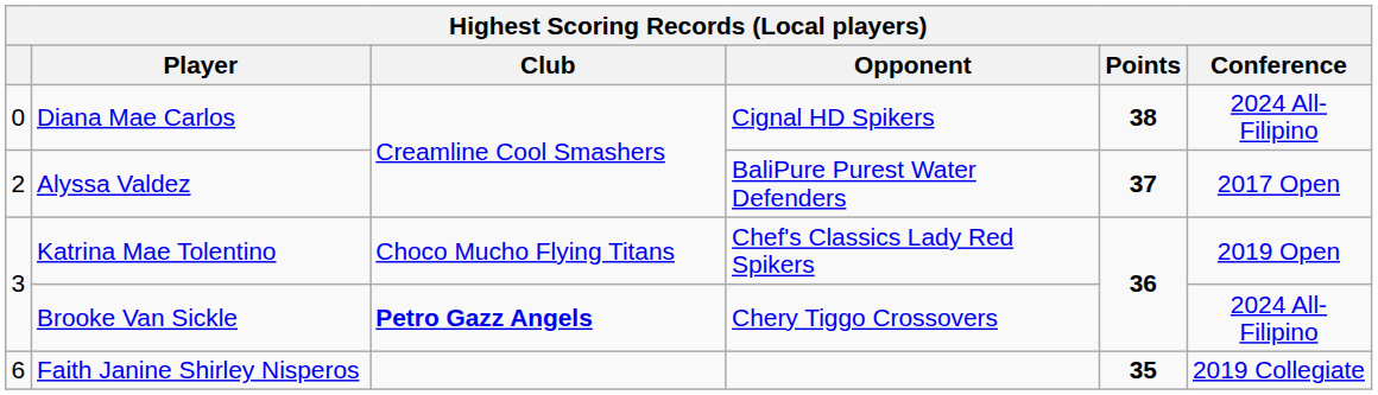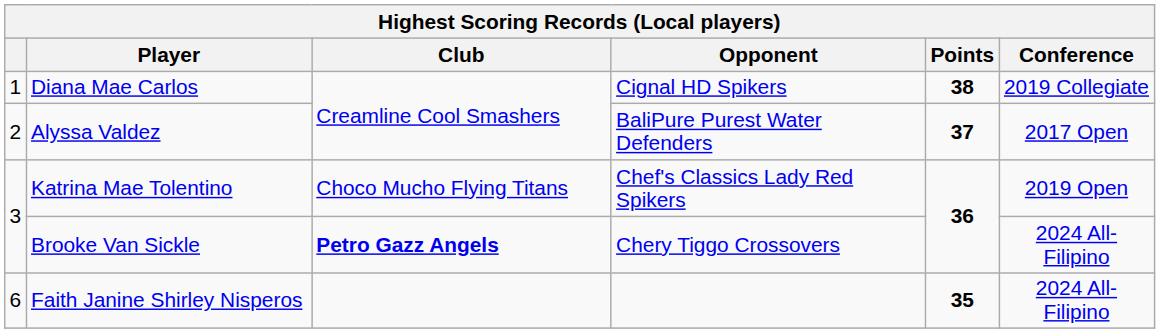 <table class="wikitable sortable" style=font-size:90%>
 <tr>
 <th colspan=7>Highest Scoring Records (Local players)</th>
 </tr>
 <tr>
 <th></th>
 <th width=190>Player</th>
 <th width=200>Club</th>
 <th width=210>Opponent</th>
 <th width=20>Points</th>
 <th width=100>Conference</th>
 </tr>
 <tr>
-<td align=center>0</td>
+<td align=center>1</td>
 <td> <a href='#'>Diana Mae Carlos</a></td>
 <td rowspan=2> <a href='#'>Creamline Cool Smashers</a></td>
 <td> <a href='#'>Cignal HD Spikers</a></td>
 <td align=center><strong>38</strong></td>
-<td align=center><a href='#'>2024 All-Filipino</a></td>
+<td align=center><a href='#'>2019 Collegiate</a></td>
 </tr>
 <tr>
 <td align=center>2</td>
 <td> <a href='#'>Alyssa Valdez</a></td>
 <td> <a href='#'>BaliPure Purest Water Defenders</a></td>
 <td align=center><strong>37</strong></td>
 <td align=center><a href='#'>2017 Open</a></td>
 </tr>
 <tr>
 <td rowspan=2 align=center>3</td>
 <td> <a href='#'>Katrina Mae Tolentino</a></td>
 <td> <a href='#'>Choco Mucho Flying Titans</a></td>
 <td> <a href='#'>Chef's Classics Lady Red Spikers</a></td>
 <td rowspan=2 align=center><strong>36</strong></td>
 <td align=center><a href='#'>2019 Open</a></td>
 </tr>
 <tr>
 <td> <a href='#'>Brooke Van Sickle</a></td>
 <td><strong> <a href='#'>Petro Gazz Angels</a></strong></td>
 <td> <a href='#'>Chery Tiggo Crossovers</a></td>
 <td align=center><a href='#'>2024 All-Filipino</a></td>
 </tr>
 <tr>
 <td align=center>6</td>
 <td> <a href='#'>Faith Janine Shirley Nisperos</a></td>
 <td></td>
 <td></td>
 <td align=center><strong>35</strong></td>
-<td align=center><a href='#'>2019 Collegiate</a></td>
+<td align=center><a href='#'>2024 All-Filipino</a></td>
 </tr>
 </table>
